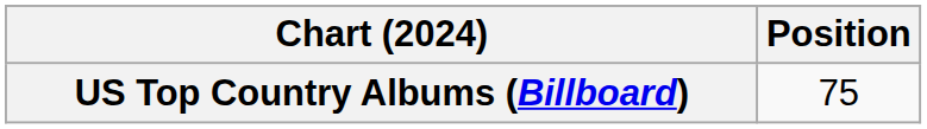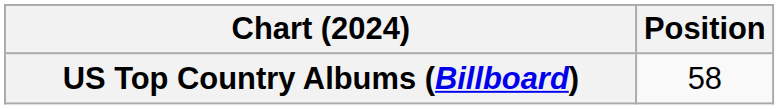 <table class="wikitable plainrowheaders" style="text-align:center">
 <tr>
 <th scope="col" style="width:20em">Chart (2024)</th>
 <th scope="col">Position</th>
 </tr>
 <tr>
 <th scope="row">US Top Country Albums (<em><a href='#'>Billboard</a></em>)</th>
-<td>75</td>
+<td>58</td>
 </tr>
 </table>
